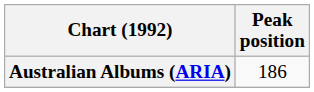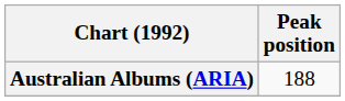 <table class="wikitable plainrowheaders" style="text-align:center">
 <tr>
 <th>Chart (1992)</th>
 <th>Peak<br>position</th>
 </tr>
 <tr>
 <th scope="row">Australian Albums (<a href='#'>ARIA</a>)</th>
-<td>186</td>
+<td>188</td>
 </tr>
 <tr>
 </tr>
 </table>
